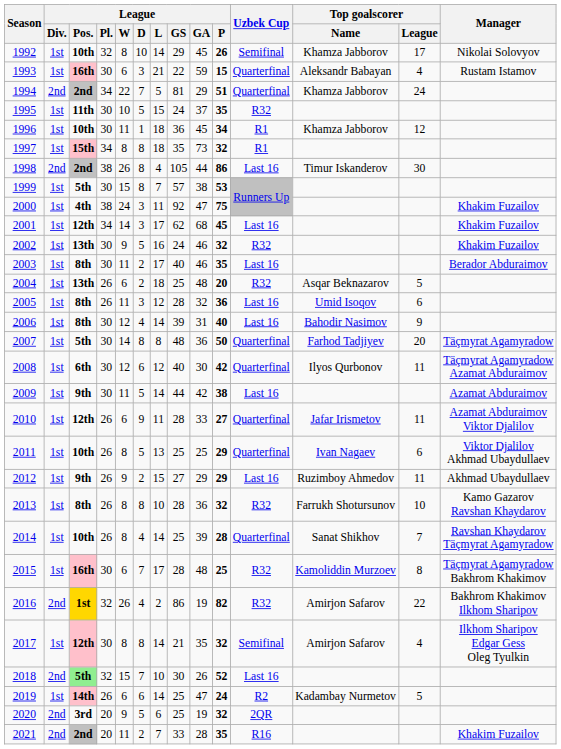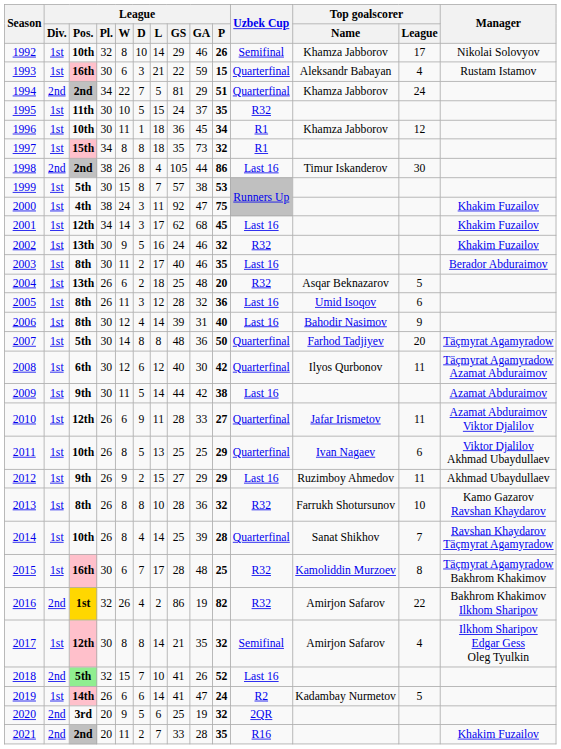 <table class="wikitable mw-collapsible mw-collapsed" align=center cellspacing="0" cellpadding="3" style="border:1px solid #AAAAAA;font-size:90%">
 <tr style="background:#efefef;">
 <th rowspan="2">Season</th>
 <th colspan="9">League</th>
 <th rowspan="2"><a href='#'>Uzbek Cup</a></th>
 <th colspan="2">Top goalscorer</th>
 <th rowspan="2">Manager</th>
 </tr>
 <tr>
 <th>Div.</th>
 <th>Pos.</th>
 <th>Pl.</th>
 <th>W</th>
 <th>D</th>
 <th>L</th>
 <th>GS</th>
 <th>GA</th>
 <th>P</th>
 <th>Name</th>
 <th>League</th>
 </tr>
 <tr>
 <td align=center><a href='#'>1992</a></td>
 <td align=center><a href='#'>1st</a></td>
 <td align=center><strong>10th</strong></td>
 <td align=center>32</td>
 <td align=center>8</td>
 <td align=center>10</td>
 <td align=center>14</td>
 <td align=center>29</td>
-<td align=center>45</td>
+<td align=center>46</td>
 <td align=center><strong>26</strong></td>
 <td align=center><a href='#'>Semifinal</a></td>
 <td align=center> Khamza Jabborov</td>
 <td align=center>17</td>
 <td align=center> Nikolai Solovyov</td>
 </tr>
 <tr>
 <td align=center><a href='#'>1993</a></td>
 <td align=center><a href='#'>1st</a></td>
 <td style="text-align:center; background:pink;"><strong>16th</strong></td>
 <td align=center>30</td>
 <td align=center>6</td>
 <td align=center>3</td>
 <td align=center>21</td>
 <td align=center>22</td>
 <td align=center>59</td>
 <td align=center><strong>15</strong></td>
 <td align=center><a href='#'>Quarterfinal</a></td>
 <td align=center> Aleksandr Babayan</td>
 <td align=center>4</td>
 <td align=center> Rustam Istamov</td>
 </tr>
 <tr>
 <td align=center><a href='#'>1994</a></td>
 <td align=center><a href='#'>2nd</a></td>
 <td style="text-align:center; background:silver;"><strong>2nd</strong></td>
 <td align=center>34</td>
 <td align=center>22</td>
 <td align=center>7</td>
 <td align=center>5</td>
 <td align=center>81</td>
 <td align=center>29</td>
 <td align=center><strong>51</strong></td>
 <td align=center><a href='#'>Quarterfinal</a></td>
 <td align=center> Khamza Jabborov</td>
 <td align=center>24</td>
 <td align=center></td>
 </tr>
 <tr>
 <td align=center><a href='#'>1995</a></td>
 <td align=center><a href='#'>1st</a></td>
 <td align=center><strong>11th</strong></td>
 <td align=center>30</td>
 <td align=center>10</td>
 <td align=center>5</td>
 <td align=center>15</td>
 <td align=center>24</td>
 <td align=center>37</td>
 <td align=center><strong>35</strong></td>
 <td align=center><a href='#'>R32</a></td>
 <td align=center></td>
 <td align=center></td>
 <td align=center></td>
 </tr>
 <tr>
 <td align=center><a href='#'>1996</a></td>
 <td align=center><a href='#'>1st</a></td>
 <td align=center><strong>10th</strong></td>
 <td align=center>30</td>
 <td align=center>11</td>
 <td align=center>1</td>
 <td align=center>18</td>
 <td align=center>36</td>
 <td align=center>45</td>
 <td align=center><strong>34</strong></td>
 <td align=center><a href='#'>R1</a></td>
 <td align=center> Khamza Jabborov</td>
 <td align=center>12</td>
 <td align=center></td>
 </tr>
 <tr>
 <td align=center><a href='#'>1997</a></td>
 <td align=center><a href='#'>1st</a></td>
 <td style="text-align:center; background:pink;"><strong>15th</strong></td>
 <td align=center>34</td>
 <td align=center>8</td>
 <td align=center>8</td>
 <td align=center>18</td>
 <td align=center>35</td>
 <td align=center>73</td>
 <td align=center><strong>32</strong></td>
 <td align=center><a href='#'>R1</a></td>
 <td align=center></td>
 <td align=center></td>
 <td align=center></td>
 </tr>
 <tr>
 <td align=center><a href='#'>1998</a></td>
 <td align=center><a href='#'>2nd</a></td>
 <td style="text-align:center; background:silver;"><strong>2nd</strong></td>
 <td align=center>38</td>
 <td align=center>26</td>
 <td align=center>8</td>
 <td align=center>4</td>
 <td align=center>105</td>
 <td align=center>44</td>
 <td align=center><strong>86</strong></td>
 <td align=center><a href='#'>Last 16</a></td>
 <td align=center> Timur Iskanderov</td>
 <td align=center>30</td>
 <td align=center></td>
 </tr>
 <tr>
 <td align=center><a href='#'>1999</a></td>
 <td align=center><a href='#'>1st</a></td>
 <td align=center><strong>5th</strong></td>
 <td align=center>30</td>
 <td align=center>15</td>
 <td align=center>8</td>
 <td align=center>7</td>
 <td align=center>57</td>
 <td align=center>38</td>
 <td align=center><strong>53</strong></td>
 <td rowspan="2" style="text-align:center; background:silver;"><a href='#'>Runners Up</a></td>
 <td align=center></td>
 <td align=center></td>
 <td align=center></td>
 </tr>
 <tr>
 <td align=center><a href='#'>2000</a></td>
 <td align=center><a href='#'>1st</a></td>
 <td align=center><strong>4th</strong></td>
 <td align=center>38</td>
 <td align=center>24</td>
 <td align=center>3</td>
 <td align=center>11</td>
 <td align=center>92</td>
 <td align=center>47</td>
 <td align=center><strong>75</strong></td>
 <td align=center></td>
 <td align=center></td>
 <td align=center> <a href='#'>Khakim Fuzailov</a></td>
 </tr>
 <tr>
 <td align=center><a href='#'>2001</a></td>
 <td align=center><a href='#'>1st</a></td>
 <td align=center><strong>12th</strong></td>
 <td align=center>34</td>
 <td align=center>14</td>
 <td align=center>3</td>
 <td align=center>17</td>
 <td align=center>62</td>
 <td align=center>68</td>
 <td align=center><strong>45</strong></td>
 <td align=center><a href='#'>Last 16</a></td>
 <td align=center></td>
 <td align=center></td>
 <td align=center> <a href='#'>Khakim Fuzailov</a></td>
 </tr>
 <tr>
 <td align=center><a href='#'>2002</a></td>
 <td align=center><a href='#'>1st</a></td>
 <td align=center><strong>13th</strong></td>
 <td align=center>30</td>
 <td align=center>9</td>
 <td align=center>5</td>
 <td align=center>16</td>
 <td align=center>24</td>
 <td align=center>46</td>
 <td align=center><strong>32</strong></td>
 <td align=center><a href='#'>R32</a></td>
 <td align=center></td>
 <td align=center></td>
 <td align=center> <a href='#'>Khakim Fuzailov</a></td>
 </tr>
 <tr>
 <td align=center><a href='#'>2003</a></td>
 <td align=center><a href='#'>1st</a></td>
 <td align=center><strong>8th</strong></td>
 <td align=center>30</td>
 <td align=center>11</td>
 <td align=center>2</td>
 <td align=center>17</td>
 <td align=center>40</td>
 <td align=center>46</td>
 <td align=center><strong>35</strong></td>
 <td align=center><a href='#'>Last 16</a></td>
 <td align=center></td>
 <td align=center></td>
 <td align=center> <a href='#'>Berador Abduraimov</a></td>
 </tr>
 <tr>
 <td align=center><a href='#'>2004</a></td>
 <td align=center><a href='#'>1st</a></td>
 <td align=center><strong>13th</strong></td>
 <td align=center>26</td>
 <td align=center>6</td>
 <td align=center>2</td>
 <td align=center>18</td>
 <td align=center>25</td>
 <td align=center>48</td>
 <td align=center><strong>20</strong></td>
 <td align=center><a href='#'>R32</a></td>
 <td align=center> Asqar Beknazarov</td>
 <td align=center>5</td>
 <td align=center></td>
 </tr>
 <tr>
 <td align=center><a href='#'>2005</a></td>
 <td align=center><a href='#'>1st</a></td>
 <td align=center><strong>8th</strong></td>
 <td align=center>26</td>
 <td align=center>11</td>
 <td align=center>3</td>
 <td align=center>12</td>
 <td align=center>28</td>
 <td align=center>32</td>
 <td align=center><strong>36</strong></td>
 <td align=center><a href='#'>Last 16</a></td>
 <td align=center> <a href='#'>Umid Isoqov</a></td>
 <td align=center>6</td>
 <td align=center></td>
 </tr>
 <tr>
 <td align=center><a href='#'>2006</a></td>
 <td align=center><a href='#'>1st</a></td>
 <td align=center><strong>8th</strong></td>
 <td align=center>30</td>
 <td align=center>12</td>
 <td align=center>4</td>
 <td align=center>14</td>
 <td align=center>39</td>
 <td align=center>31</td>
 <td align=center><strong>40</strong></td>
 <td align=center><a href='#'>Last 16</a></td>
 <td align=center> <a href='#'>Bahodir Nasimov</a></td>
 <td align=center>9</td>
 <td align=center></td>
 </tr>
 <tr>
 <td align=center><a href='#'>2007</a></td>
 <td align=center><a href='#'>1st</a></td>
 <td align=center><strong>5th</strong></td>
 <td align=center>30</td>
 <td align=center>14</td>
 <td align=center>8</td>
 <td align=center>8</td>
 <td align=center>48</td>
 <td align=center>36</td>
 <td align=center><strong>50</strong></td>
 <td align=center><a href='#'>Quarterfinal</a></td>
 <td align=center> <a href='#'>Farhod Tadjiyev</a></td>
 <td align=center>20</td>
 <td align=center> <a href='#'>Täçmyrat Agamyradow</a></td>
 </tr>
 <tr>
 <td align=center><a href='#'>2008</a></td>
 <td align=center><a href='#'>1st</a></td>
 <td align=center><strong>6th</strong></td>
 <td align=center>30</td>
 <td align=center>12</td>
 <td align=center>6</td>
 <td align=center>12</td>
 <td align=center>40</td>
 <td align=center>30</td>
 <td align=center><strong>42</strong></td>
 <td align=center><a href='#'>Quarterfinal</a></td>
 <td align=center> Ilyos Qurbonov</td>
 <td align=center>11</td>
 <td align=center> <a href='#'>Täçmyrat Agamyradow</a> <br>  <a href='#'>Azamat Abduraimov</a></td>
 </tr>
 <tr>
 <td align=center><a href='#'>2009</a></td>
 <td align=center><a href='#'>1st</a></td>
 <td align=center><strong>9th</strong></td>
 <td align=center>30</td>
 <td align=center>11</td>
 <td align=center>5</td>
 <td align=center>14</td>
 <td align=center>44</td>
 <td align=center>42</td>
 <td align=center><strong>38</strong></td>
 <td align=center><a href='#'>Last 16</a></td>
 <td align=center></td>
 <td align=center></td>
 <td align=center> <a href='#'>Azamat Abduraimov</a></td>
 </tr>
 <tr>
 <td align=center><a href='#'>2010</a></td>
 <td align=center><a href='#'>1st</a></td>
 <td align=center><strong>12th</strong></td>
 <td align=center>26</td>
 <td align=center>6</td>
 <td align=center>9</td>
 <td align=center>11</td>
 <td align=center>28</td>
 <td align=center>33</td>
 <td align=center><strong>27</strong></td>
 <td align=center><a href='#'>Quarterfinal</a></td>
 <td align=center> <a href='#'>Jafar Irismetov</a></td>
 <td align=center>11</td>
 <td align=center> <a href='#'>Azamat Abduraimov</a> <br>  <a href='#'>Viktor Djalilov</a></td>
 </tr>
 <tr>
 <td align=center><a href='#'>2011</a></td>
 <td align=center><a href='#'>1st</a></td>
 <td align=center><strong>10th</strong></td>
 <td align=center>26</td>
 <td align=center>8</td>
 <td align=center>5</td>
 <td align=center>13</td>
 <td align=center>25</td>
 <td align=center>25</td>
 <td align=center><strong>29</strong></td>
 <td align=center><a href='#'>Quarterfinal</a></td>
 <td align=center> <a href='#'>Ivan Nagaev</a></td>
 <td align=center>6</td>
 <td align=center> <a href='#'>Viktor Djalilov</a> <br>  Akhmad Ubaydullaev</td>
 </tr>
 <tr>
 <td align=center><a href='#'>2012</a></td>
 <td align=center><a href='#'>1st</a></td>
 <td align=center><strong>9th</strong></td>
 <td align=center>26</td>
 <td align=center>9</td>
 <td align=center>2</td>
 <td align=center>15</td>
 <td align=center>27</td>
 <td align=center>29</td>
 <td align=center><strong>29</strong></td>
 <td align=center><a href='#'>Last 16</a></td>
 <td align=center> Ruzimboy Ahmedov</td>
 <td align=center>11</td>
 <td align=center> Akhmad Ubaydullaev</td>
 </tr>
 <tr>
 <td align=center><a href='#'>2013</a></td>
 <td align=center><a href='#'>1st</a></td>
 <td align=center><strong>8th</strong></td>
 <td align=center>26</td>
 <td align=center>8</td>
 <td align=center>8</td>
 <td align=center>10</td>
 <td align=center>28</td>
 <td align=center>36</td>
 <td align=center><strong>32</strong></td>
 <td align=center><a href='#'>R32</a></td>
 <td align=center> Farrukh Shotursunov</td>
 <td align=center>10</td>
 <td align=center> Kamo Gazarov <br>  <a href='#'>Ravshan Khaydarov</a></td>
 </tr>
 <tr>
 <td align=center><a href='#'>2014</a></td>
 <td align=center><a href='#'>1st</a></td>
 <td align=center><strong>10th</strong></td>
 <td align=center>26</td>
 <td align=center>8</td>
 <td align=center>4</td>
 <td align=center>14</td>
 <td align=center>25</td>
 <td align=center>39</td>
 <td align=center><strong>28</strong></td>
 <td align=center><a href='#'>Quarterfinal</a></td>
 <td align=center> Sanat Shikhov</td>
 <td align=center>7</td>
 <td align=center> <a href='#'>Ravshan Khaydarov</a> <br>  <a href='#'>Täçmyrat Agamyradow</a></td>
 </tr>
 <tr>
 <td align=center><a href='#'>2015</a></td>
 <td align=center><a href='#'>1st</a></td>
 <td style="text-align:center; background:pink;"><strong>16th</strong></td>
 <td align=center>30</td>
 <td align=center>6</td>
 <td align=center>7</td>
 <td align=center>17</td>
 <td align=center>28</td>
 <td align=center>48</td>
 <td align=center><strong>25</strong></td>
 <td align=center><a href='#'>R32</a></td>
 <td align=center> <a href='#'>Kamoliddin Murzoev</a></td>
 <td align=center>8</td>
 <td align=center> <a href='#'>Täçmyrat Agamyradow</a> <br>  Bakhrom Khakimov</td>
 </tr>
 <tr>
 <td align=center><a href='#'>2016</a></td>
 <td align=center><a href='#'>2nd</a></td>
 <td style="text-align:center; background:gold;"><strong>1st</strong></td>
 <td align=center>32</td>
 <td align=center>26</td>
 <td align=center>4</td>
 <td align=center>2</td>
 <td align=center>86</td>
 <td align=center>19</td>
 <td align=center><strong>82</strong></td>
 <td align=center><a href='#'>R32</a></td>
 <td align=center> Amirjon Safarov</td>
 <td align=center>22</td>
 <td align=center> Bakhrom Khakimov <br>  <a href='#'>Ilkhom Sharipov</a></td>
 </tr>
 <tr>
 <td align=center><a href='#'>2017</a></td>
 <td align=center><a href='#'>1st</a></td>
 <td style="text-align:center; background:pink;"><strong>12th</strong></td>
 <td align=center>30</td>
 <td align=center>8</td>
 <td align=center>8</td>
 <td align=center>14</td>
 <td align=center>21</td>
 <td align=center>35</td>
 <td align=center><strong>32</strong></td>
 <td align=center><a href='#'>Semifinal</a></td>
 <td align=center> Amirjon Safarov</td>
 <td align=center>4</td>
 <td align=center> <a href='#'>Ilkhom Sharipov</a> <br>  <a href='#'>Edgar Gess</a> <br>  Oleg Tyulkin</td>
 </tr>
 <tr>
 <td align=center><a href='#'>2018</a></td>
 <td align=center><a href='#'>2nd</a></td>
 <td style="text-align:center; background:lightgreen;"><strong>5th</strong></td>
 <td align=center>32</td>
 <td align=center>15</td>
 <td align=center>7</td>
 <td align=center>10</td>
-<td align=center>30</td>
+<td align=center>41</td>
 <td align=center>26</td>
 <td align=center><strong>52</strong></td>
 <td align=center><a href='#'>Last 16</a></td>
 <td align=center></td>
 <td align=center></td>
 <td align=center></td>
 </tr>
 <tr>
 <td align=center><a href='#'>2019</a></td>
 <td align=center><a href='#'>1st</a></td>
 <td style="text-align:center; background:pink;"><strong>14th</strong></td>
 <td align=center>26</td>
 <td align=center>6</td>
 <td align=center>6</td>
 <td align=center>14</td>
-<td align=center>25</td>
+<td align=center>41</td>
 <td align=center>47</td>
 <td align=center><strong>24</strong></td>
 <td align=center><a href='#'>R2</a></td>
 <td align=center> Kadambay Nurmetov</td>
 <td align=center>5</td>
 <td align=center></td>
 </tr>
 <tr>
 <td align=center><a href='#'>2020</a></td>
 <td align=center><a href='#'>2nd</a></td>
 <td align=center><strong>3rd</strong></td>
 <td align=center>20</td>
 <td align=center>9</td>
 <td align=center>5</td>
 <td align=center>6</td>
 <td align=center>25</td>
 <td align=center>19</td>
 <td align=center><strong>32</strong></td>
 <td align=center><a href='#'>2QR</a></td>
 <td align=center></td>
 <td align=center></td>
 <td align=center></td>
 </tr>
 <tr>
 <td align=center><a href='#'>2021</a></td>
 <td align=center><a href='#'>2nd</a></td>
 <td style="text-align:center; background:silver;"><strong>2nd</strong></td>
 <td align=center>20</td>
 <td align=center>11</td>
 <td align=center>2</td>
 <td align=center>7</td>
 <td align=center>33</td>
 <td align=center>28</td>
 <td align=center><strong>35</strong></td>
 <td align=center><a href='#'>R16</a></td>
 <td align=center></td>
 <td align=center></td>
 <td align=center> <a href='#'>Khakim Fuzailov</a></td>
 </tr>
 </table>
